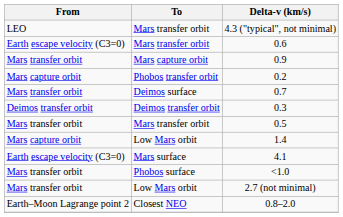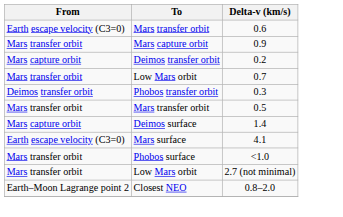 <table style="text-align:left;" class="wikitable">
 <tr>
 <th>From</th>
 <th>To</th>
 <th>Delta-v (km/s)</th>
-</tr>
-<tr>
-<td>LEO</td>
-<td><a href='#'>Mars</a> transfer orbit</td>
-<td align=center>4.3 ("typical", not minimal)</td>
 </tr>
 <tr>
 <td><a href='#'>Earth</a> <a href='#'>escape velocity</a> (C3=0)</td>
 <td><a href='#'>Mars</a> <a href='#'>transfer orbit</a></td>
 <td align=center>0.6</td>
 </tr>
 <tr>
 <td><a href='#'>Mars</a> <a href='#'>transfer orbit</a></td>
 <td><a href='#'>Mars</a> <a href='#'>capture orbit</a></td>
 <td align=center>0.9</td>
 </tr>
 <tr>
 <td><a href='#'>Mars</a> <a href='#'>capture orbit</a></td>
-<td><a href='#'>Phobos</a> <a href='#'>transfer orbit</a></td>
+<td><a href='#'>Deimos</a> <a href='#'>transfer orbit</a></td>
 <td align=center>0.2</td>
 </tr>
 <tr>
 <td><a href='#'>Mars</a> <a href='#'>transfer orbit</a></td>
-<td><a href='#'>Deimos</a> surface</td>
+<td>Low <a href='#'>Mars</a> orbit</td>
 <td align=center>0.7</td>
 </tr>
 <tr>
 <td><a href='#'>Deimos</a> <a href='#'>transfer orbit</a></td>
-<td><a href='#'>Deimos</a> <a href='#'>transfer orbit</a></td>
+<td><a href='#'>Phobos</a> <a href='#'>transfer orbit</a></td>
 <td align=center>0.3</td>
 </tr>
 <tr>
 <td><a href='#'>Mars</a> transfer orbit</td>
 <td><a href='#'>Mars</a> transfer orbit</td>
 <td align=center>0.5</td>
 </tr>
 <tr>
 <td><a href='#'>Mars</a> <a href='#'>capture orbit</a></td>
-<td>Low <a href='#'>Mars</a> orbit</td>
+<td><a href='#'>Deimos</a> surface</td>
 <td align=center>1.4</td>
 </tr>
 <tr>
 <td><a href='#'>Earth</a> <a href='#'>escape velocity</a> (C3=0)</td>
 <td><a href='#'>Mars</a> surface</td>
 <td align=center>4.1</td>
 </tr>
 <tr>
 <td><a href='#'>Mars</a> transfer orbit</td>
 <td><a href='#'>Phobos</a> surface</td>
 <td align=center><1.0</td>
 </tr>
 <tr>
 <td><a href='#'>Mars</a> transfer orbit</td>
 <td>Low <a href='#'>Mars</a> orbit</td>
 <td align=center>2.7 (not minimal)</td>
 </tr>
 <tr>
 <td>Earth–Moon Lagrange point 2</td>
 <td>Closest <a href='#'>NEO</a></td>
 <td align=center>0.8–2.0</td>
 </tr>
 <tr>
 </tr>
 </table>
